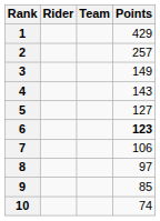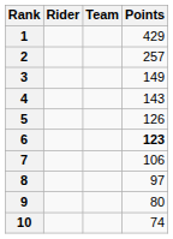 <table class="wikitable">
 <tr>
 <th scope="col">Rank</th>
 <th scope="col">Rider</th>
 <th scope="col">Team</th>
 <th scope="col">Points</th>
 </tr>
 <tr>
 <th scope="row">1</th>
 <td> </td>
 <td></td>
 <td style="text-align:right;">429</td>
 </tr>
 <tr>
 <th scope="row">2</th>
 <td> </td>
 <td></td>
 <td style="text-align:right;">257</td>
 </tr>
 <tr>
 <th scope="row">3</th>
 <td> </td>
 <td></td>
 <td style="text-align:right;">149</td>
 </tr>
 <tr>
 <th scope="row">4</th>
 <td></td>
 <td></td>
 <td style="text-align:right;">143</td>
 </tr>
 <tr>
 <th scope="row">5</th>
 <td></td>
 <td></td>
-<td style="text-align:right;">127</td>
+<td style="text-align:right;">126</td>
 </tr>
 <tr>
 <th scope="row">6</th>
 <td></td>
 <td></td>
 <td style="text-align:right;"><strong>123</strong></td>
 </tr>
 <tr>
 <th scope="row">7</th>
 <td></td>
 <td></td>
 <td style="text-align:right;">106</td>
 </tr>
 <tr>
 <th scope="row">8</th>
 <td></td>
 <td></td>
 <td style="text-align:right;">97</td>
 </tr>
 <tr>
 <th scope="row">9</th>
 <td></td>
 <td></td>
-<td style="text-align:right;">85</td>
+<td style="text-align:right;">80</td>
 </tr>
 <tr>
 <th scope="row">10</th>
 <td> </td>
 <td></td>
 <td style="text-align:right;">74</td>
 </tr>
 </table>
